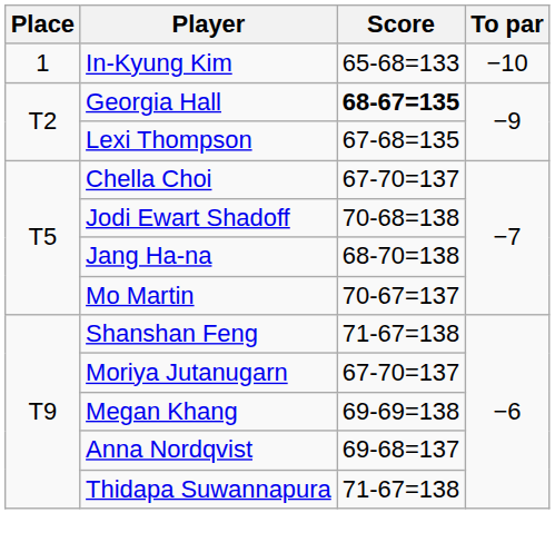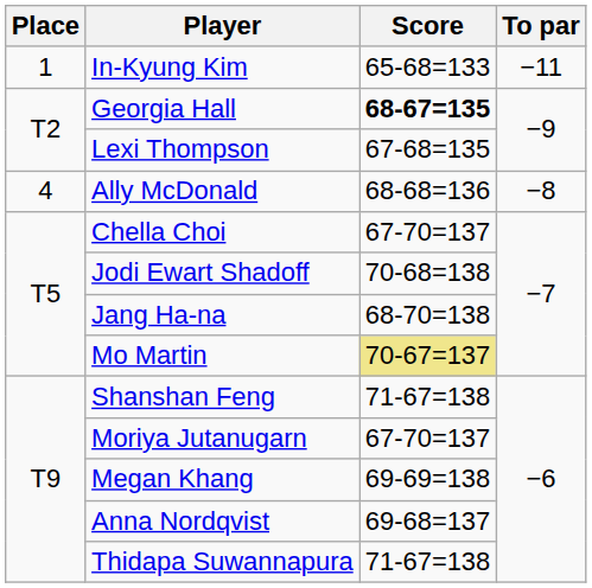 <table class="wikitable">
 <tr>
 <th>Place</th>
 <th>Player</th>
 <th>Score</th>
 <th>To par</th>
 </tr>
 <tr>
 <td align=center>1</td>
 <td> <a href='#'>In-Kyung Kim</a></td>
 <td>65-68=133</td>
-<td align=center>−10</td>
+<td align=center>−11</td>
 </tr>
 <tr>
 <td align=center rowspan=2>T2</td>
 <td> <a href='#'>Georgia Hall</a></td>
 <td><strong>68-67=135</strong></td>
 <td align=center rowspan=2>−9</td>
 </tr>
 <tr>
 <td> <a href='#'>Lexi Thompson</a></td>
 <td>67-68=135</td>
+</tr>
+<tr>
+<td align=center>4</td>
+<td> <a href='#'>Ally McDonald</a></td>
+<td>68-68=136</td>
+<td align=center>−8</td>
 </tr>
 <tr>
 <td align=center rowspan=4>T5</td>
 <td> <a href='#'>Chella Choi</a></td>
 <td>67-70=137</td>
 <td align=center rowspan=4>−7</td>
 </tr>
 <tr>
 <td> <a href='#'>Jodi Ewart Shadoff</a></td>
 <td>70-68=138</td>
 </tr>
 <tr>
 <td> <a href='#'>Jang Ha-na</a></td>
 <td>68-70=138</td>
 </tr>
 <tr>
 <td> <a href='#'>Mo Martin</a></td>
-<td>70-67=137</td>
+<td style="background: khaki;">70-67=137</td>
 </tr>
 <tr>
 <td align=center rowspan=5>T9</td>
 <td> <a href='#'>Shanshan Feng</a></td>
 <td>71-67=138</td>
 <td align=center rowspan=5>−6</td>
 </tr>
 <tr>
 <td> <a href='#'>Moriya Jutanugarn</a></td>
 <td>67-70=137</td>
 </tr>
 <tr>
 <td> <a href='#'>Megan Khang</a></td>
 <td>69-69=138</td>
 </tr>
 <tr>
 <td> <a href='#'>Anna Nordqvist</a></td>
 <td>69-68=137</td>
 </tr>
 <tr>
 <td> <a href='#'>Thidapa Suwannapura</a></td>
 <td>71-67=138</td>
 </tr>
 </table>
